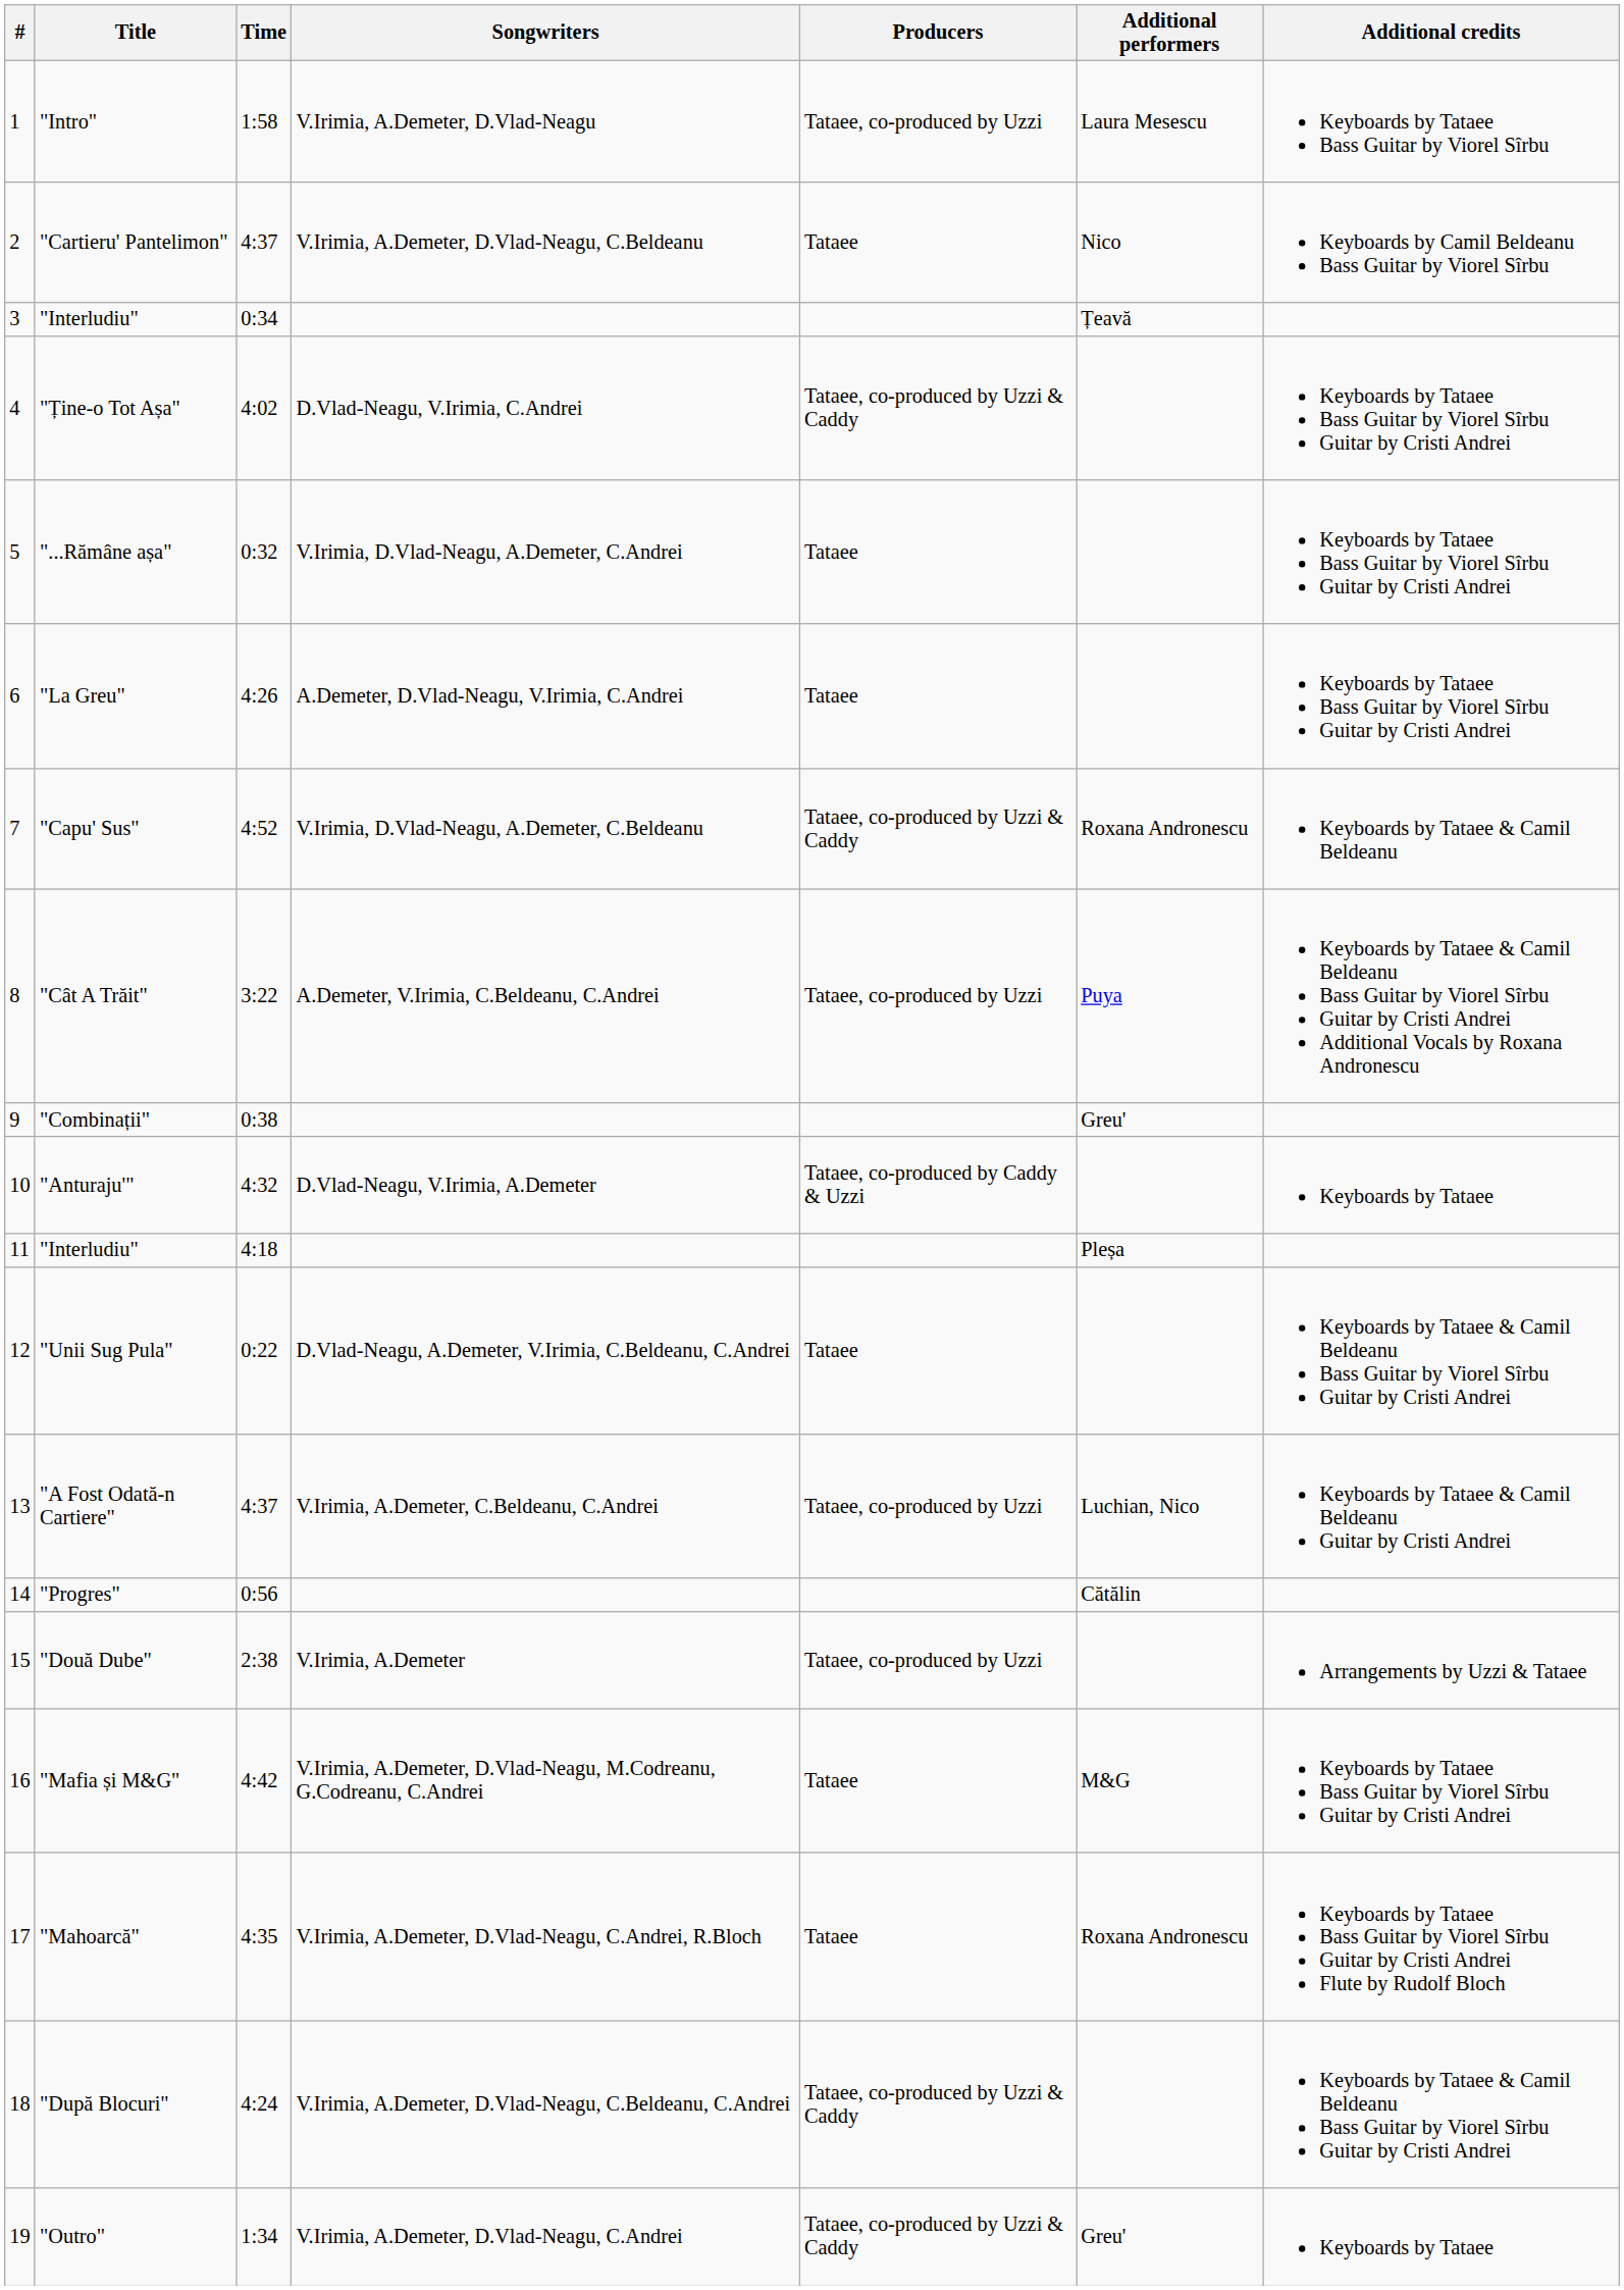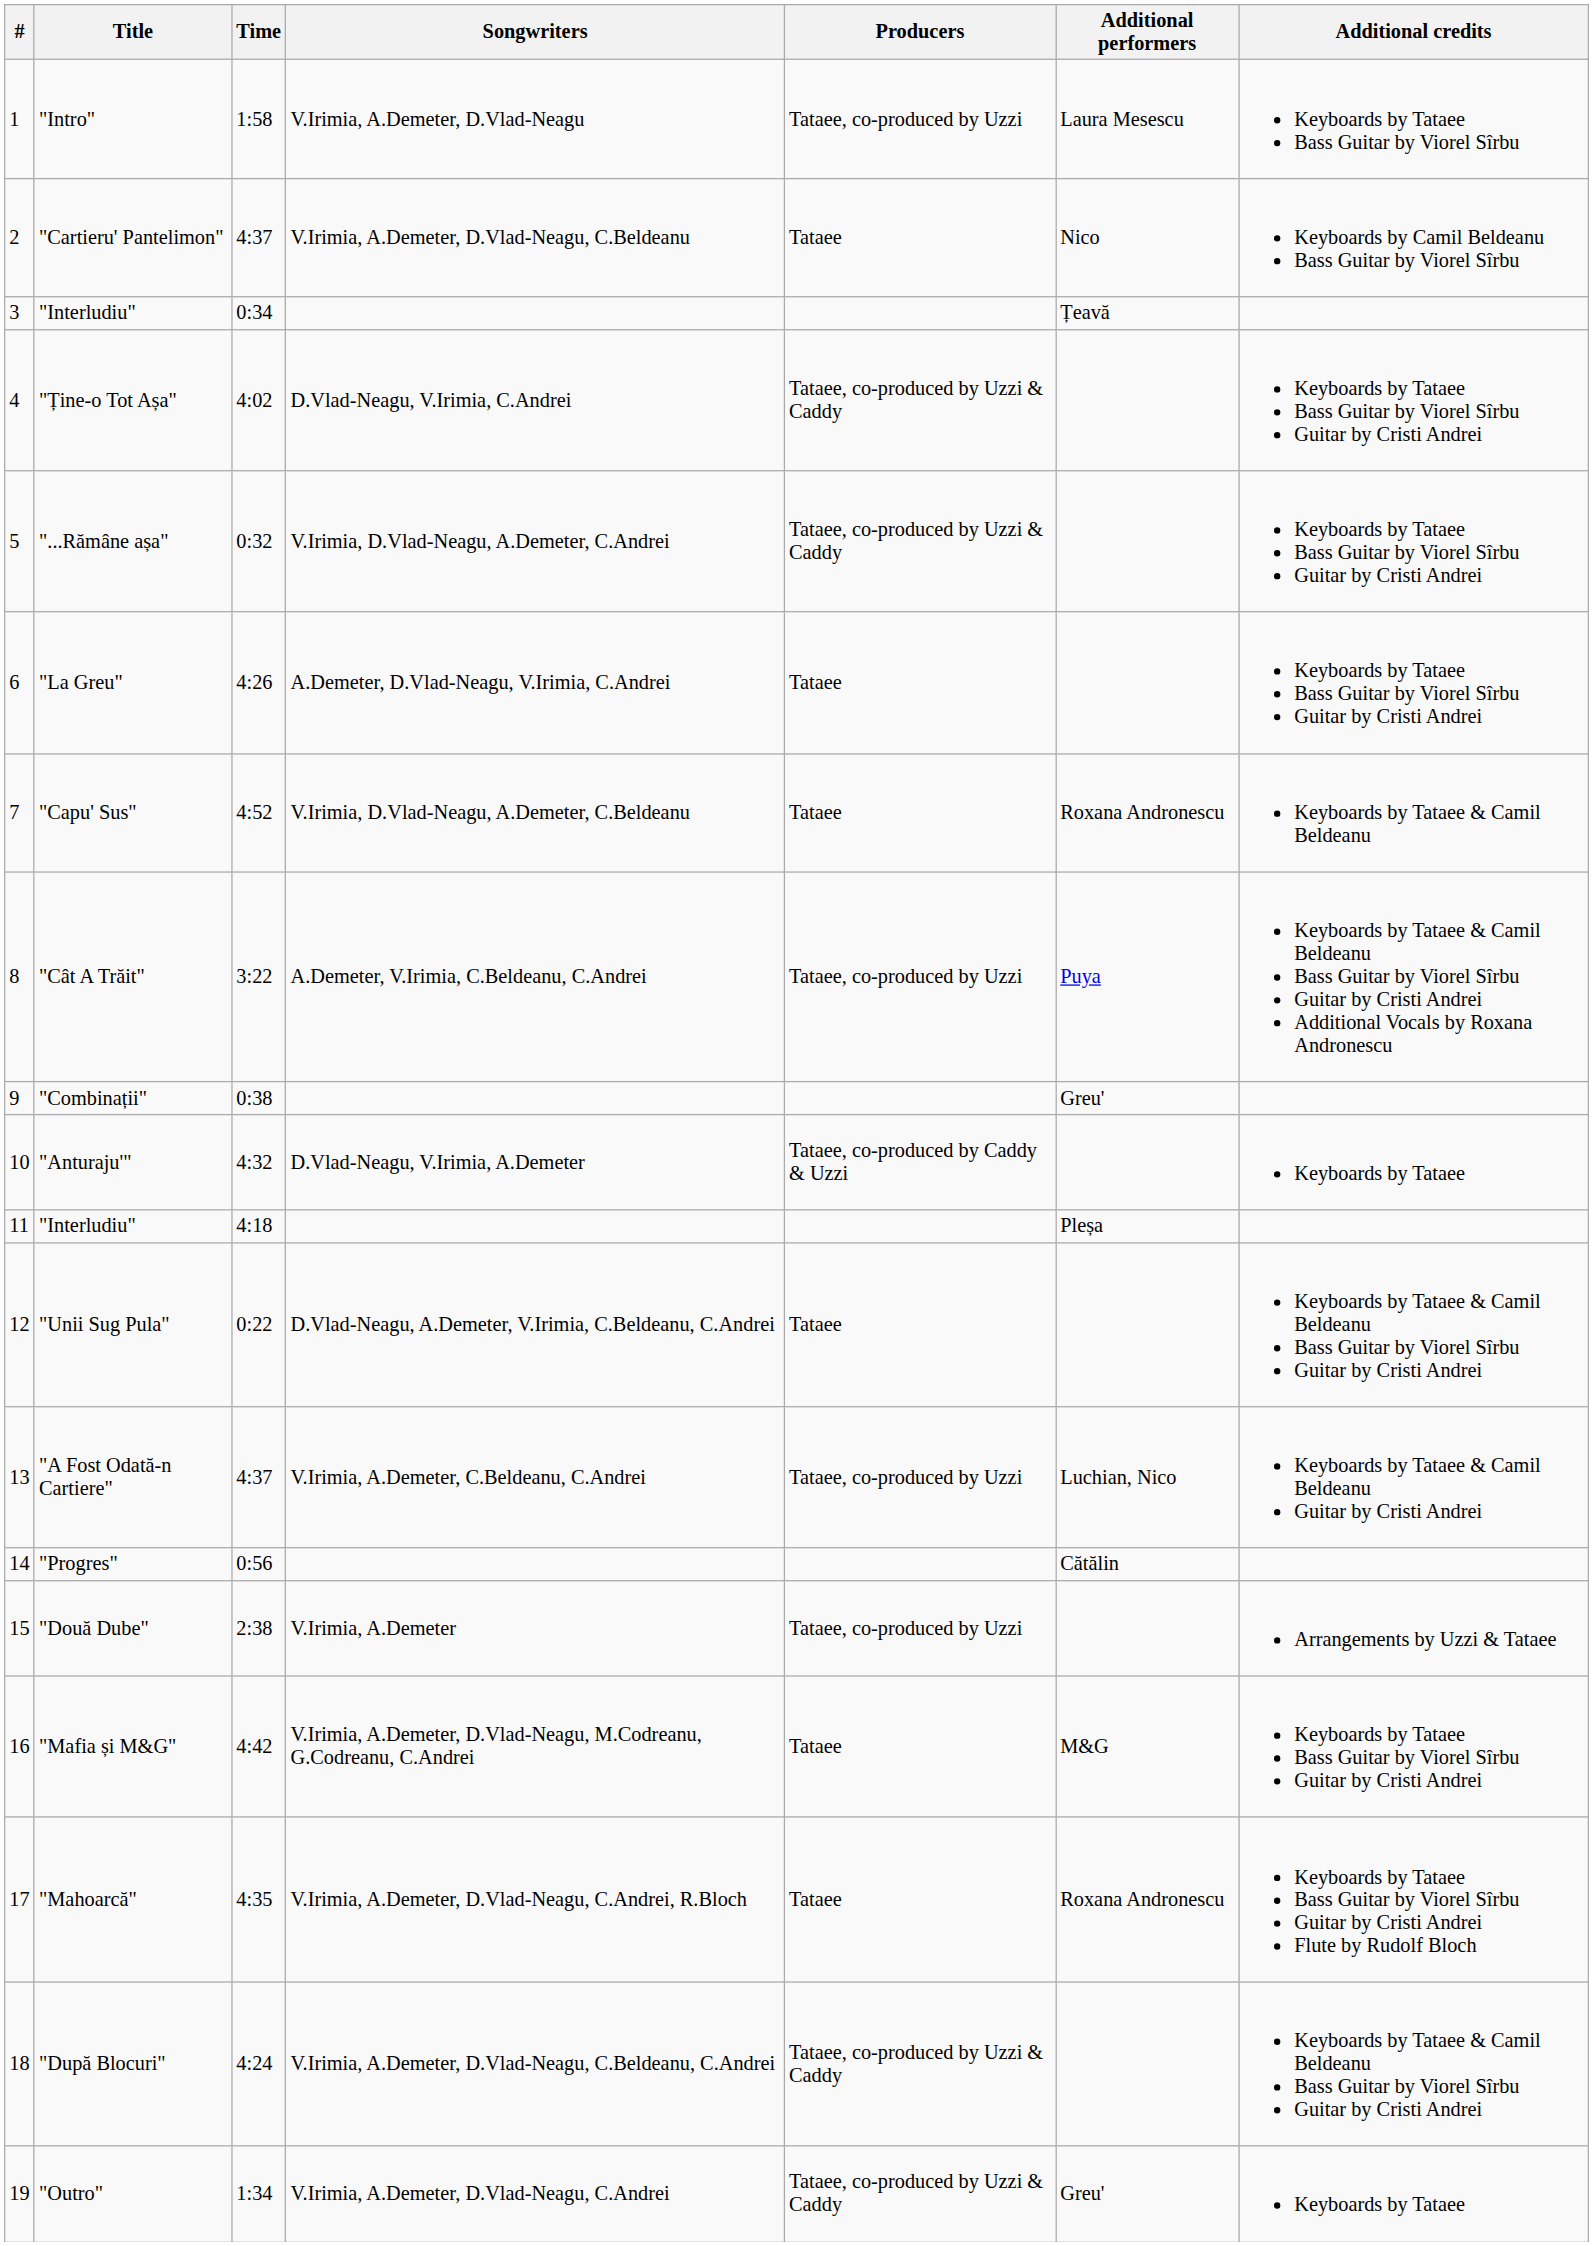 <table class="wikitable">
 <tr>
 <th style="text-align:center;">#</th>
 <th style="text-align:center;">Title</th>
 <th style="text-align:center;">Time</th>
 <th style="text-align:center;">Songwriters</th>
 <th style="text-align:center;">Producers</th>
 <th style="text-align:center;">Additional performers</th>
 <th style="text-align:center;">Additional credits</th>
 </tr>
 <tr>
 <td>1</td>
 <td>"Intro"</td>
 <td>1:58</td>
 <td>V.Irimia, A.Demeter, D.Vlad-Neagu</td>
 <td>Tataee, co-produced by Uzzi</td>
 <td>Laura Mesescu</td>
 <td><br><ul><li>Keyboards by Tataee</li><li>Bass Guitar by Viorel Sîrbu</li></ul></td>
 </tr>
 <tr>
 <td>2</td>
 <td>"Cartieru' Pantelimon"</td>
 <td>4:37</td>
 <td>V.Irimia, A.Demeter, D.Vlad-Neagu, C.Beldeanu</td>
 <td>Tataee</td>
 <td>Nico</td>
 <td><br><ul><li>Keyboards by Camil Beldeanu</li><li>Bass Guitar by Viorel Sîrbu</li></ul></td>
 </tr>
 <tr>
 <td>3</td>
 <td>"Interludiu"</td>
 <td>0:34</td>
 <td></td>
 <td></td>
 <td>Țeavă</td>
 </tr>
 <tr>
 <td>4</td>
 <td>"Ține-o Tot Așa"</td>
 <td>4:02</td>
 <td>D.Vlad-Neagu, V.Irimia, C.Andrei</td>
 <td>Tataee, co-produced by Uzzi & Caddy</td>
 <td></td>
 <td><br><ul><li>Keyboards by Tataee</li><li>Bass Guitar by Viorel Sîrbu</li><li>Guitar by Cristi Andrei</li></ul></td>
 </tr>
 <tr>
 <td>5</td>
 <td>"...Rămâne așa"</td>
 <td>0:32</td>
 <td>V.Irimia, D.Vlad-Neagu, A.Demeter, C.Andrei</td>
-<td>Tataee</td>
+<td>Tataee, co-produced by Uzzi & Caddy</td>
 <td></td>
 <td><br><ul><li>Keyboards by Tataee</li><li>Bass Guitar by Viorel Sîrbu</li><li>Guitar by Cristi Andrei</li></ul></td>
 </tr>
 <tr>
 <td>6</td>
 <td>"La Greu"</td>
 <td>4:26</td>
 <td>A.Demeter, D.Vlad-Neagu, V.Irimia, C.Andrei</td>
 <td>Tataee</td>
 <td></td>
 <td><br><ul><li>Keyboards by Tataee</li><li>Bass Guitar by Viorel Sîrbu</li><li>Guitar by Cristi Andrei</li></ul></td>
 </tr>
 <tr>
 <td>7</td>
 <td>"Capu' Sus"</td>
 <td>4:52</td>
 <td>V.Irimia, D.Vlad-Neagu, A.Demeter, C.Beldeanu</td>
-<td>Tataee, co-produced by Uzzi & Caddy</td>
+<td>Tataee</td>
 <td>Roxana Andronescu</td>
 <td><br><ul><li>Keyboards by Tataee & Camil Beldeanu</li></ul></td>
 </tr>
 <tr>
 <td>8</td>
 <td>"Cât A Trăit"</td>
 <td>3:22</td>
 <td>A.Demeter, V.Irimia, C.Beldeanu, C.Andrei</td>
 <td>Tataee, co-produced by Uzzi</td>
 <td><a href='#'>Puya</a></td>
 <td><br><ul><li>Keyboards by Tataee & Camil Beldeanu</li><li>Bass Guitar by Viorel Sîrbu</li><li>Guitar by Cristi Andrei</li><li>Additional Vocals by Roxana Andronescu</li></ul></td>
 </tr>
 <tr>
 <td>9</td>
 <td>"Combinații"</td>
 <td>0:38</td>
 <td></td>
 <td></td>
 <td>Greu'</td>
 <td></td>
 </tr>
 <tr>
 <td>10</td>
 <td>"Anturaju'"</td>
 <td>4:32</td>
 <td>D.Vlad-Neagu, V.Irimia, A.Demeter</td>
 <td>Tataee, co-produced by Caddy & Uzzi</td>
 <td></td>
 <td><br><ul><li>Keyboards by Tataee</li></ul></td>
 </tr>
 <tr>
 <td>11</td>
 <td>"Interludiu"</td>
 <td>4:18</td>
 <td></td>
 <td></td>
 <td>Pleșa</td>
 <td></td>
 </tr>
 <tr>
 <td>12</td>
 <td>"Unii Sug Pula"</td>
 <td>0:22</td>
 <td>D.Vlad-Neagu, A.Demeter, V.Irimia, C.Beldeanu, C.Andrei</td>
 <td>Tataee</td>
 <td></td>
 <td><br><ul><li>Keyboards by Tataee & Camil Beldeanu</li><li>Bass Guitar by Viorel Sîrbu</li><li>Guitar by Cristi Andrei</li></ul></td>
 </tr>
 <tr>
 <td>13</td>
 <td>"A Fost Odată-n Cartiere"</td>
 <td>4:37</td>
 <td>V.Irimia, A.Demeter, C.Beldeanu, C.Andrei</td>
 <td>Tataee, co-produced by Uzzi</td>
 <td>Luchian, Nico</td>
 <td><br><ul><li>Keyboards by Tataee & Camil Beldeanu</li><li>Guitar by Cristi Andrei</li></ul></td>
 </tr>
 <tr>
 <td>14</td>
 <td>"Progres"</td>
 <td>0:56</td>
 <td></td>
 <td></td>
 <td>Cătălin</td>
 <td></td>
 </tr>
 <tr>
 <td>15</td>
 <td>"Două Dube"</td>
 <td>2:38</td>
 <td>V.Irimia, A.Demeter</td>
 <td>Tataee, co-produced by Uzzi</td>
 <td></td>
 <td><br><ul><li>Arrangements by Uzzi & Tataee</li></ul></td>
 </tr>
 <tr>
 <td>16</td>
 <td>"Mafia și M&G"</td>
 <td>4:42</td>
 <td>V.Irimia, A.Demeter, D.Vlad-Neagu, M.Codreanu, G.Codreanu, C.Andrei</td>
 <td>Tataee</td>
 <td>M&G</td>
 <td><br><ul><li>Keyboards by Tataee</li><li>Bass Guitar by Viorel Sîrbu</li><li>Guitar by Cristi Andrei</li></ul></td>
 </tr>
 <tr>
 <td>17</td>
 <td>"Mahoarcă"</td>
 <td>4:35</td>
 <td>V.Irimia, A.Demeter, D.Vlad-Neagu, C.Andrei, R.Bloch</td>
 <td>Tataee</td>
 <td>Roxana Andronescu</td>
 <td><br><ul><li>Keyboards by Tataee</li><li>Bass Guitar by Viorel Sîrbu</li><li>Guitar by Cristi Andrei</li><li>Flute by Rudolf Bloch</li></ul></td>
 </tr>
 <tr>
 <td>18</td>
 <td>"După Blocuri"</td>
 <td>4:24</td>
 <td>V.Irimia, A.Demeter, D.Vlad-Neagu, C.Beldeanu, C.Andrei</td>
 <td>Tataee, co-produced by Uzzi & Caddy</td>
 <td></td>
 <td><br><ul><li>Keyboards by Tataee & Camil Beldeanu</li><li>Bass Guitar by Viorel Sîrbu</li><li>Guitar by Cristi Andrei</li></ul></td>
 </tr>
 <tr>
 <td>19</td>
 <td>"Outro"</td>
 <td>1:34</td>
 <td>V.Irimia, A.Demeter, D.Vlad-Neagu, C.Andrei</td>
 <td>Tataee, co-produced by Uzzi & Caddy</td>
 <td>Greu'</td>
 <td><br><ul><li>Keyboards by Tataee</li></ul></td>
 </tr>
 </table>
